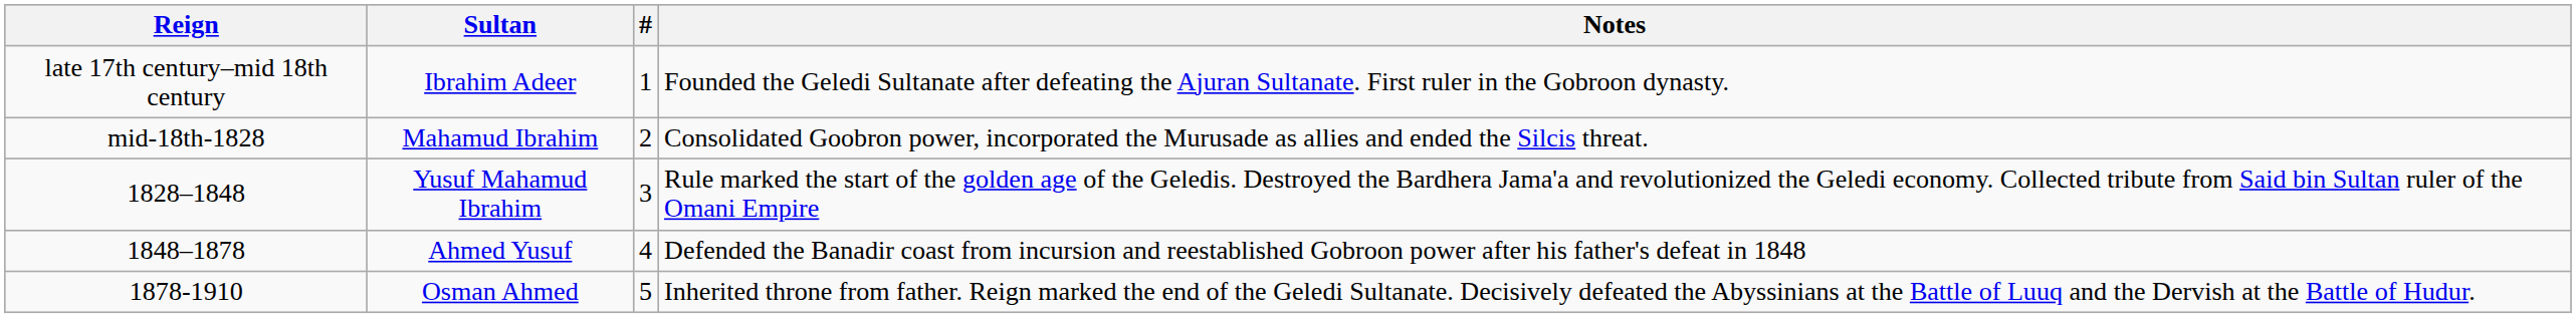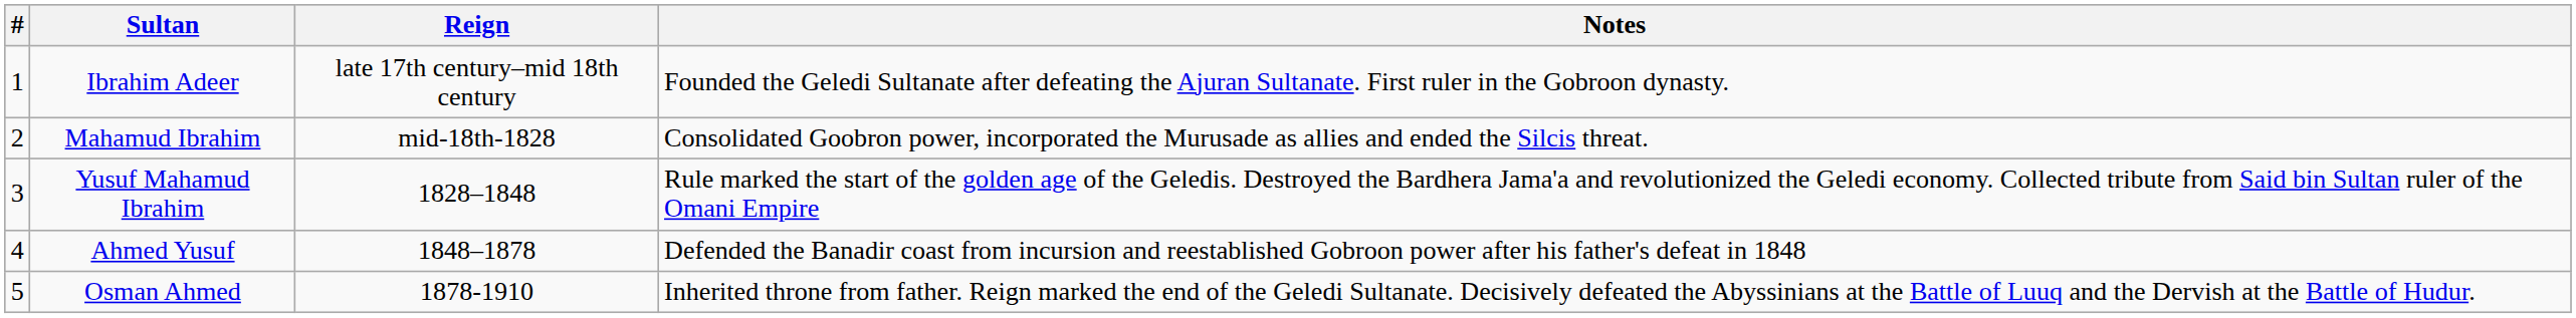 <table class="wikitable sortable">
 <tr align=center>
+<th>#</th>
+<th><a href='#'>Sultan</a></th>
 <th><a href='#'>Reign</a></th>
-<th><a href='#'>Sultan</a></th>
-<th>#</th>
 <th>Notes</th>
 </tr>
 <tr>
+<td align=center>1</td>
+<td align=center><a href='#'>Ibrahim Adeer</a></td>
 <td align=center>late 17th century–mid 18th century</td>
-<td align=center><a href='#'>Ibrahim Adeer</a></td>
-<td align=center>1</td>
 <td>Founded the Geledi Sultanate after defeating the <a href='#'>Ajuran Sultanate</a>. First ruler in the Gobroon dynasty.</td>
 </tr>
 <tr>
+<td align=center>2</td>
+<td align=center><a href='#'>Mahamud Ibrahim</a></td>
 <td align=center>mid-18th-1828</td>
-<td align=center><a href='#'>Mahamud Ibrahim</a></td>
-<td align=center>2</td>
 <td>Consolidated Goobron power, incorporated the Murusade as allies and ended the <a href='#'>Silcis</a> threat.</td>
 </tr>
 <tr>
+<td align=center>3</td>
+<td align=center><a href='#'>Yusuf Mahamud Ibrahim</a></td>
 <td align=center>1828–1848</td>
-<td align=center><a href='#'>Yusuf Mahamud Ibrahim</a></td>
-<td align=center>3</td>
 <td>Rule marked the start of the <a href='#'>golden age</a> of the Geledis. Destroyed the Bardhera Jama'a and revolutionized the Geledi economy. Collected tribute from <a href='#'>Said bin Sultan</a> ruler of the <a href='#'>Omani Empire</a></td>
 </tr>
 <tr>
+<td align=center>4</td>
+<td align=center><a href='#'>Ahmed Yusuf</a></td>
 <td align=center>1848–1878</td>
-<td align=center><a href='#'>Ahmed Yusuf</a></td>
-<td align=center>4</td>
 <td>Defended the Banadir coast from incursion and reestablished Gobroon power after his father's defeat in 1848</td>
 </tr>
 <tr>
+<td align=center>5</td>
+<td align=center><a href='#'>Osman Ahmed</a></td>
 <td align=center>1878-1910</td>
-<td align=center><a href='#'>Osman Ahmed</a></td>
-<td align=center>5</td>
 <td>Inherited throne from father. Reign marked the end of the Geledi Sultanate. Decisively defeated the Abyssinians at the <a href='#'>Battle of Luuq</a> and the Dervish at the <a href='#'>Battle of Hudur</a>.</td>
 </tr>
 </table>
